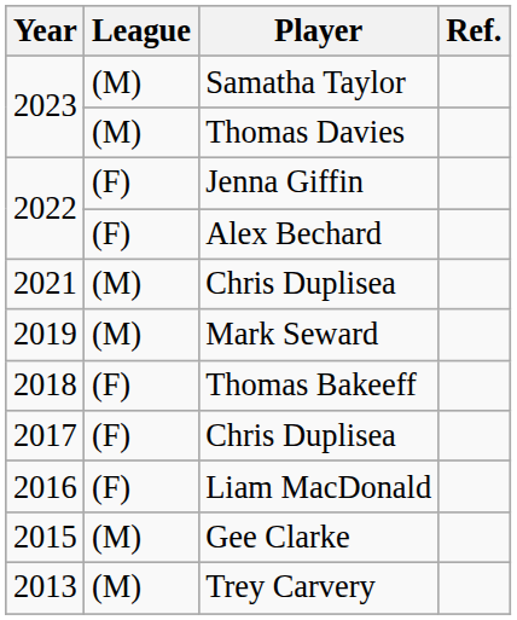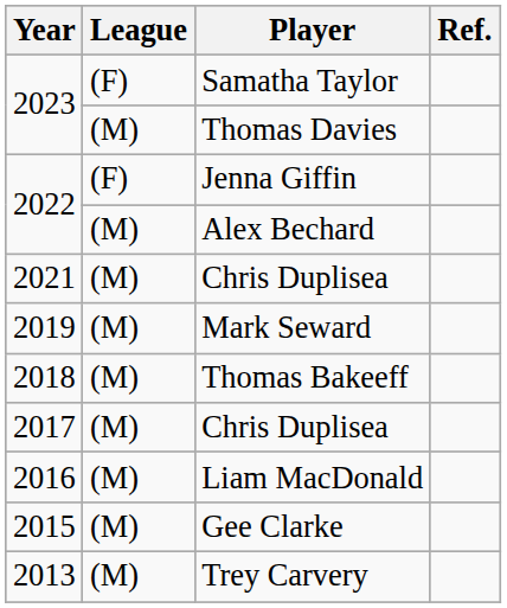 <table class="wikitable">
 <tr>
 <th>Year</th>
 <th>League</th>
 <th>Player</th>
 <th>Ref.</th>
 </tr>
 <tr>
 <td rowspan="2">2023</td>
-<td>(M)</td>
+<td>(F)</td>
 <td>Samatha Taylor</td>
 <td></td>
 </tr>
 <tr>
 <td>(M)</td>
 <td>Thomas Davies</td>
 <td></td>
 </tr>
 <tr>
 <td rowspan="2">2022</td>
 <td>(F)</td>
 <td>Jenna Giffin</td>
 <td></td>
 </tr>
 <tr>
-<td>(F)</td>
+<td>(M)</td>
 <td>Alex Bechard</td>
 <td></td>
 </tr>
 <tr>
 <td>2021</td>
 <td>(M)</td>
 <td>Chris Duplisea</td>
 <td></td>
 </tr>
 <tr>
 <td>2019</td>
 <td>(M)</td>
 <td>Mark Seward</td>
 <td></td>
 </tr>
 <tr>
 <td>2018</td>
-<td>(F)</td>
+<td>(M)</td>
 <td>Thomas Bakeeff</td>
 <td></td>
 </tr>
 <tr>
 <td>2017</td>
-<td>(F)</td>
+<td>(M)</td>
 <td>Chris Duplisea</td>
 <td></td>
 </tr>
 <tr>
 <td>2016</td>
-<td>(F)</td>
+<td>(M)</td>
 <td>Liam MacDonald</td>
 <td></td>
 </tr>
 <tr>
 <td>2015</td>
 <td>(M)</td>
 <td>Gee Clarke</td>
 <td></td>
 </tr>
 <tr>
 <td>2013</td>
 <td>(M)</td>
 <td>Trey Carvery</td>
 <td></td>
 </tr>
 </table>
